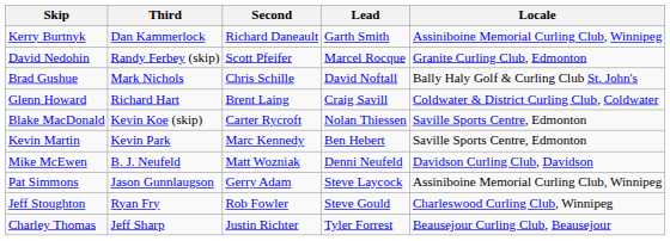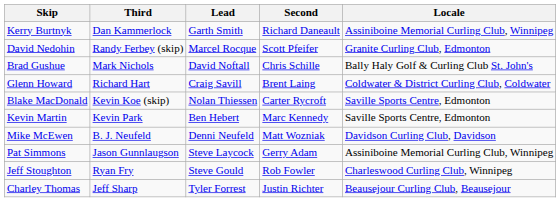 <table class="wikitable">
 <tr>
 <th>Skip</th>
 <th>Third</th>
+<th>Lead</th>
 <th>Second</th>
-<th>Lead</th>
 <th>Locale</th>
 </tr>
 <tr>
 <td><a href='#'>Kerry Burtnyk</a></td>
 <td><a href='#'>Dan Kammerlock</a></td>
+<td><a href='#'>Garth Smith</a></td>
 <td><a href='#'>Richard Daneault</a></td>
-<td><a href='#'>Garth Smith</a></td>
 <td> <a href='#'>Assiniboine Memorial Curling Club</a>, <a href='#'>Winnipeg</a></td>
 </tr>
 <tr>
 <td><a href='#'>David Nedohin</a></td>
 <td><a href='#'>Randy Ferbey</a> (skip)</td>
+<td><a href='#'>Marcel Rocque</a></td>
 <td><a href='#'>Scott Pfeifer</a></td>
-<td><a href='#'>Marcel Rocque</a></td>
 <td> <a href='#'>Granite Curling Club</a>, <a href='#'>Edmonton</a></td>
 </tr>
 <tr>
 <td><a href='#'>Brad Gushue</a></td>
 <td><a href='#'>Mark Nichols</a></td>
+<td><a href='#'>David Noftall</a></td>
 <td><a href='#'>Chris Schille</a></td>
-<td><a href='#'>David Noftall</a></td>
 <td> Bally Haly Golf & Curling Club <a href='#'>St. John's</a></td>
 </tr>
 <tr>
 <td><a href='#'>Glenn Howard</a></td>
 <td><a href='#'>Richard Hart</a></td>
+<td><a href='#'>Craig Savill</a></td>
 <td><a href='#'>Brent Laing</a></td>
-<td><a href='#'>Craig Savill</a></td>
 <td> <a href='#'>Coldwater & District Curling Club</a>, <a href='#'>Coldwater</a></td>
 </tr>
 <tr>
 <td><a href='#'>Blake MacDonald</a></td>
 <td><a href='#'>Kevin Koe</a> (skip)</td>
+<td><a href='#'>Nolan Thiessen</a></td>
 <td><a href='#'>Carter Rycroft</a></td>
-<td><a href='#'>Nolan Thiessen</a></td>
 <td> <a href='#'>Saville Sports Centre</a>, Edmonton</td>
 </tr>
 <tr>
 <td><a href='#'>Kevin Martin</a></td>
 <td><a href='#'>Kevin Park</a></td>
+<td><a href='#'>Ben Hebert</a></td>
 <td><a href='#'>Marc Kennedy</a></td>
-<td><a href='#'>Ben Hebert</a></td>
 <td> Saville Sports Centre, Edmonton</td>
 </tr>
 <tr>
 <td><a href='#'>Mike McEwen</a></td>
 <td><a href='#'>B. J. Neufeld</a></td>
+<td><a href='#'>Denni Neufeld</a></td>
 <td><a href='#'>Matt Wozniak</a></td>
-<td><a href='#'>Denni Neufeld</a></td>
 <td> <a href='#'>Davidson Curling Club</a>, <a href='#'>Davidson</a></td>
 </tr>
 <tr>
 <td><a href='#'>Pat Simmons</a></td>
 <td><a href='#'>Jason Gunnlaugson</a></td>
+<td><a href='#'>Steve Laycock</a></td>
 <td><a href='#'>Gerry Adam</a></td>
-<td><a href='#'>Steve Laycock</a></td>
 <td> Assiniboine Memorial Curling Club, Winnipeg</td>
 </tr>
 <tr>
 <td><a href='#'>Jeff Stoughton</a></td>
 <td><a href='#'>Ryan Fry</a></td>
+<td><a href='#'>Steve Gould</a></td>
 <td><a href='#'>Rob Fowler</a></td>
-<td><a href='#'>Steve Gould</a></td>
 <td> <a href='#'>Charleswood Curling Club</a>, Winnipeg</td>
 </tr>
 <tr>
 <td><a href='#'>Charley Thomas</a></td>
 <td><a href='#'>Jeff Sharp</a></td>
+<td><a href='#'>Tyler Forrest</a></td>
 <td><a href='#'>Justin Richter</a></td>
-<td><a href='#'>Tyler Forrest</a></td>
 <td> <a href='#'>Beausejour Curling Club</a>, <a href='#'>Beausejour</a></td>
 </tr>
 </table>
